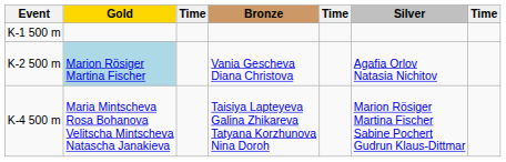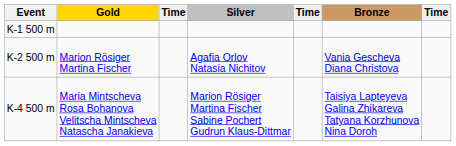 <table class="wikitable">
 <tr>
 <th>Event</th>
 <td align=center bgcolor="gold"><strong>Gold</strong></td>
 <td align=center bgcolor="EFEFEF"><strong>Time</strong></td>
+<td align=center bgcolor="silver"><strong>Silver</strong></td>
+<td align=center bgcolor="EFEFEF"><strong>Time</strong></td>
 <td align=center bgcolor="CC9966"><strong>Bronze</strong></td>
-<td align=center bgcolor="EFEFEF"><strong>Time</strong></td>
-<td align=center bgcolor="silver"><strong>Silver</strong></td>
 <td align=center bgcolor="EFEFEF"><strong>Time</strong></td>
 </tr>
 <tr>
 <td>K-1 500 m</td>
 <td></td>
 <td></td>
 <td></td>
 <td></td>
 <td></td>
 <td></td>
 </tr>
 <tr>
 <td>K-2 500 m</td>
-<td style="background: lightblue;"><br><a href='#'>Marion Rösiger</a><br><a href='#'>Martina Fischer</a></td>
+<td><br><a href='#'>Marion Rösiger</a><br><a href='#'>Martina Fischer</a></td>
+<td></td>
+<td><br><a href='#'>Agafia Orlov</a><br><a href='#'>Natasia Nichitov</a></td>
 <td></td>
 <td><br><a href='#'>Vania Gescheva</a><br><a href='#'>Diana Christova</a></td>
-<td></td>
-<td><br><a href='#'>Agafia Orlov</a><br><a href='#'>Natasia Nichitov</a></td>
 <td></td>
 </tr>
 <tr>
 <td>K-4 500 m</td>
 <td><br><a href='#'>Maria Mintscheva</a><br><a href='#'>Rosa Bohanova</a><br><a href='#'>Velitscha Mintscheva</a><br><a href='#'>Natascha Janakieva</a></td>
 <td></td>
+<td><br><a href='#'>Marion Rösiger</a><br><a href='#'>Martina Fischer</a><br><a href='#'>Sabine Pochert</a><br><a href='#'>Gudrun Klaus-Dittmar</a></td>
+<td></td>
 <td><br><a href='#'>Taisiya Lapteyeva</a><br><a href='#'>Galina Zhikareva</a><br><a href='#'>Tatyana Korzhunova</a><br><a href='#'>Nina Doroh</a></td>
-<td></td>
-<td><br><a href='#'>Marion Rösiger</a><br><a href='#'>Martina Fischer</a><br><a href='#'>Sabine Pochert</a><br><a href='#'>Gudrun Klaus-Dittmar</a></td>
 <td></td>
 </tr>
 </table>
